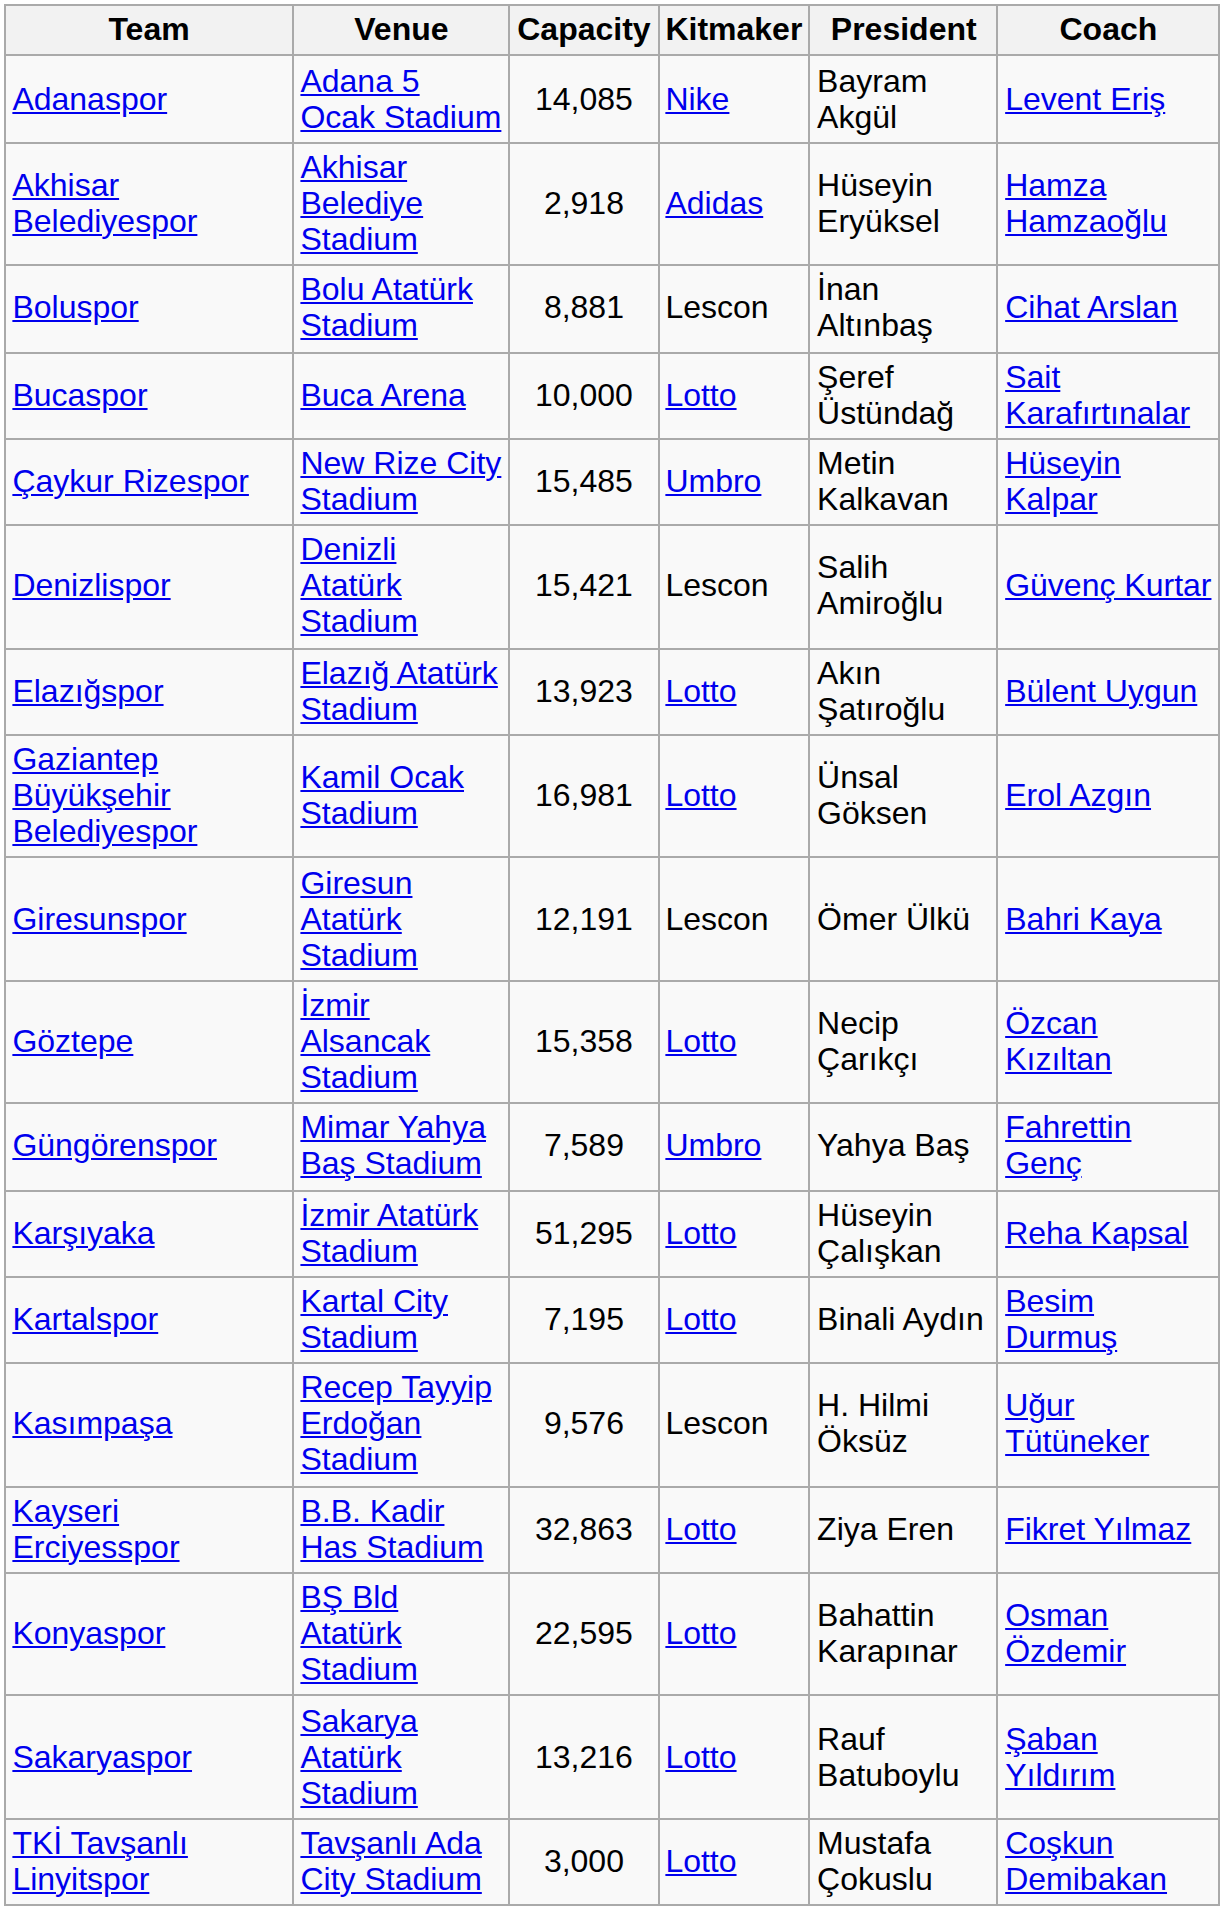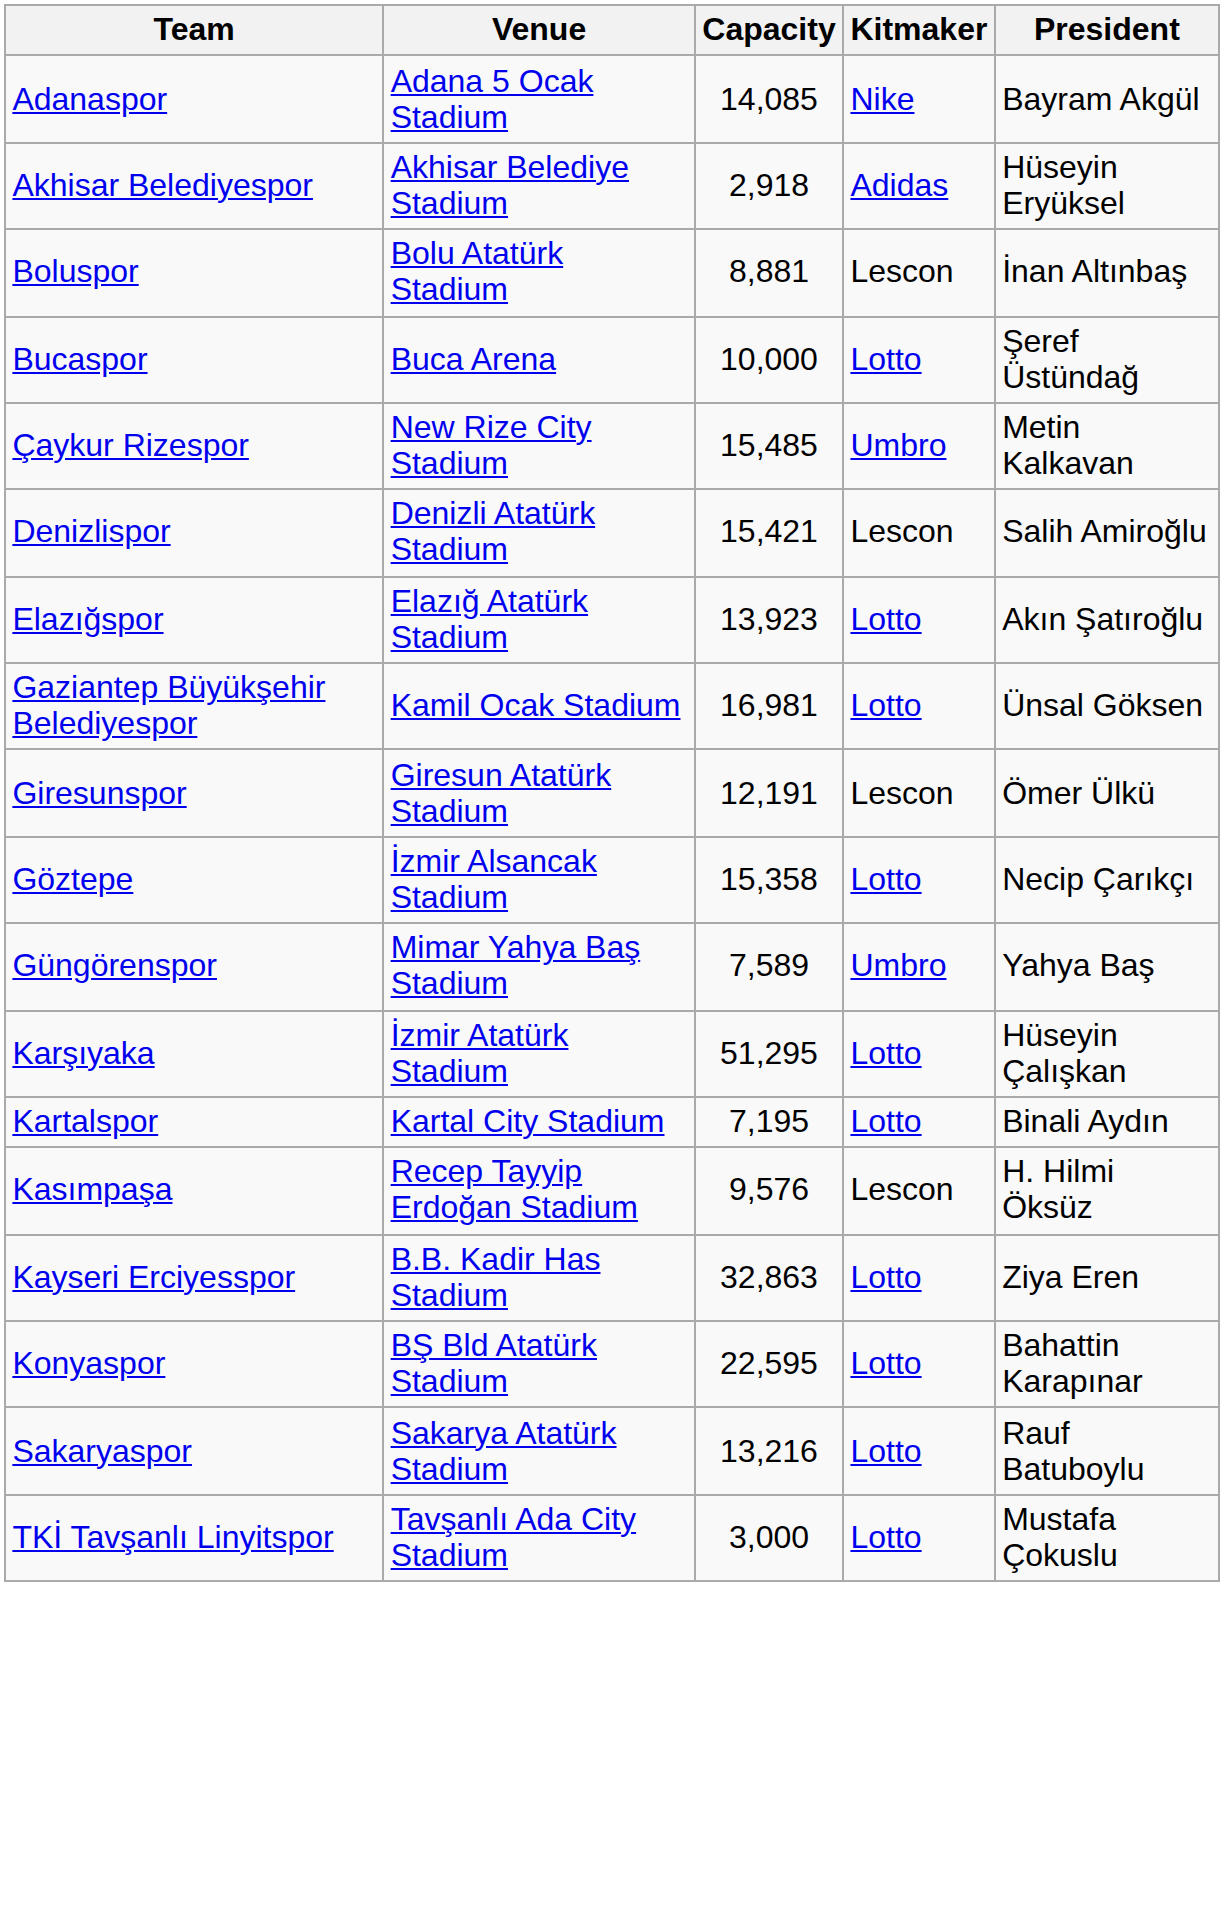 <table class="wikitable sortable">
 <tr>
 <th>Team</th>
 <th>Venue</th>
 <th>Capacity</th>
 <th>Kitmaker</th>
 <th>President</th>
-<th>Coach</th>
 </tr>
 <tr>
 <td><a href='#'>Adanaspor</a></td>
 <td><a href='#'>Adana 5 Ocak Stadium</a></td>
 <td align="center">14,085</td>
 <td><a href='#'>Nike</a></td>
 <td>Bayram Akgül</td>
-<td> <a href='#'>Levent Eriş</a></td>
 </tr>
 <tr>
 <td><a href='#'>Akhisar Belediyespor</a></td>
 <td><a href='#'>Akhisar Belediye Stadium</a></td>
 <td align="center">2,918</td>
 <td><a href='#'>Adidas</a></td>
 <td>Hüseyin Eryüksel</td>
-<td> <a href='#'>Hamza Hamzaoğlu</a></td>
 </tr>
 <tr>
 <td><a href='#'>Boluspor</a></td>
 <td><a href='#'>Bolu Atatürk Stadium</a></td>
 <td align="center">8,881</td>
 <td>Lescon</td>
 <td>İnan Altınbaş</td>
-<td> <a href='#'>Cihat Arslan</a></td>
 </tr>
 <tr>
 <td><a href='#'>Bucaspor</a></td>
 <td><a href='#'>Buca Arena</a></td>
 <td align="center">10,000</td>
 <td><a href='#'>Lotto</a></td>
 <td>Şeref Üstündağ</td>
-<td> <a href='#'>Sait Karafırtınalar</a></td>
 </tr>
 <tr>
 <td><a href='#'>Çaykur Rizespor</a></td>
 <td><a href='#'>New Rize City Stadium</a></td>
 <td align="center">15,485</td>
 <td><a href='#'>Umbro</a></td>
 <td>Metin Kalkavan</td>
-<td> <a href='#'>Hüseyin Kalpar</a></td>
 </tr>
 <tr>
 <td><a href='#'>Denizlispor</a></td>
 <td><a href='#'>Denizli Atatürk Stadium</a></td>
 <td align="center">15,421</td>
 <td>Lescon</td>
 <td>Salih Amiroğlu</td>
-<td> <a href='#'>Güvenç Kurtar</a></td>
 </tr>
 <tr>
 <td><a href='#'>Elazığspor</a></td>
 <td><a href='#'>Elazığ Atatürk Stadium</a></td>
 <td align="center">13,923</td>
 <td><a href='#'>Lotto</a></td>
 <td>Akın Şatıroğlu</td>
-<td> <a href='#'>Bülent Uygun</a></td>
 </tr>
 <tr>
 <td><a href='#'>Gaziantep Büyükşehir Belediyespor</a></td>
 <td><a href='#'>Kamil Ocak Stadium</a></td>
 <td align="center">16,981</td>
 <td><a href='#'>Lotto</a></td>
 <td>Ünsal Göksen</td>
-<td> <a href='#'>Erol Azgın</a></td>
 </tr>
 <tr>
 <td><a href='#'>Giresunspor</a></td>
 <td><a href='#'>Giresun Atatürk Stadium</a></td>
 <td align="center">12,191</td>
 <td>Lescon</td>
 <td>Ömer Ülkü</td>
-<td> <a href='#'>Bahri Kaya</a></td>
 </tr>
 <tr>
 <td><a href='#'>Göztepe</a></td>
 <td><a href='#'>İzmir Alsancak Stadium</a></td>
 <td align="center">15,358</td>
 <td><a href='#'>Lotto</a></td>
 <td>Necip Çarıkçı</td>
-<td> <a href='#'>Özcan Kızıltan</a></td>
 </tr>
 <tr>
 <td><a href='#'>Güngörenspor</a></td>
 <td><a href='#'>Mimar Yahya Baş Stadium</a></td>
 <td align="center">7,589</td>
 <td><a href='#'>Umbro</a></td>
 <td>Yahya Baş</td>
-<td> <a href='#'>Fahrettin Genç</a></td>
 </tr>
 <tr>
 <td><a href='#'>Karşıyaka</a></td>
 <td><a href='#'>İzmir Atatürk Stadium</a></td>
 <td align="center">51,295</td>
 <td><a href='#'>Lotto</a></td>
 <td>Hüseyin Çalışkan</td>
-<td> <a href='#'>Reha Kapsal</a></td>
 </tr>
 <tr>
 <td><a href='#'>Kartalspor</a></td>
 <td><a href='#'>Kartal City Stadium</a></td>
 <td align="center">7,195</td>
 <td><a href='#'>Lotto</a></td>
 <td>Binali Aydın</td>
-<td> <a href='#'>Besim Durmuş</a></td>
 </tr>
 <tr>
 <td><a href='#'>Kasımpaşa</a></td>
 <td><a href='#'>Recep Tayyip Erdoğan Stadium</a></td>
 <td align="center">9,576</td>
 <td>Lescon</td>
 <td>H. Hilmi Öksüz</td>
-<td> <a href='#'>Uğur Tütüneker</a></td>
 </tr>
 <tr>
 <td><a href='#'>Kayseri Erciyesspor</a></td>
 <td><a href='#'>B.B. Kadir Has Stadium</a></td>
 <td align="center">32,863</td>
 <td><a href='#'>Lotto</a></td>
 <td>Ziya Eren</td>
-<td> <a href='#'>Fikret Yılmaz</a></td>
 </tr>
 <tr>
 <td><a href='#'>Konyaspor</a></td>
 <td><a href='#'>BŞ Bld Atatürk Stadium</a></td>
 <td align="center">22,595</td>
 <td><a href='#'>Lotto</a></td>
 <td>Bahattin Karapınar</td>
-<td> <a href='#'>Osman Özdemir</a></td>
 </tr>
 <tr>
 <td><a href='#'>Sakaryaspor</a></td>
 <td><a href='#'>Sakarya Atatürk Stadium</a></td>
 <td align="center">13,216</td>
 <td><a href='#'>Lotto</a></td>
 <td>Rauf Batuboylu</td>
-<td> <a href='#'>Şaban Yıldırım</a></td>
 </tr>
 <tr>
 <td><a href='#'>TKİ Tavşanlı Linyitspor</a></td>
 <td><a href='#'>Tavşanlı Ada City Stadium</a></td>
 <td align="center">3,000</td>
 <td><a href='#'>Lotto</a></td>
 <td>Mustafa Çokuslu</td>
-<td> <a href='#'>Coşkun Demibakan</a></td>
 </tr>
 </table>
